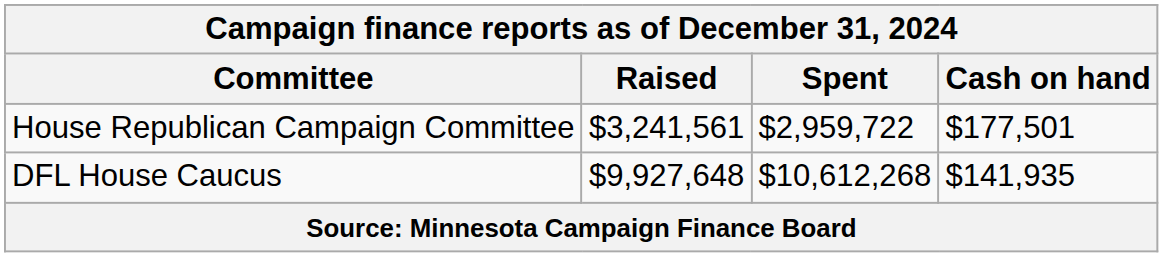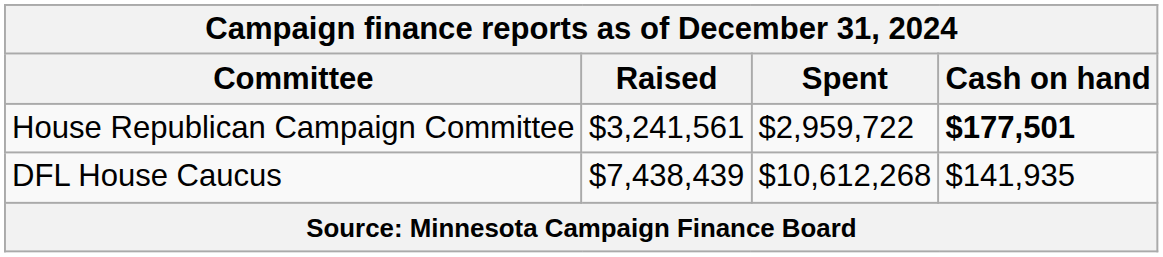 <table class="wikitable sortable">
 <tr>
 <th colspan=4>Campaign finance reports as of December 31, 2024</th>
 </tr>
 <tr style="text-align:center;">
 <th>Committee</th>
 <th>Raised</th>
 <th>Spent</th>
 <th>Cash on hand</th>
 </tr>
 <tr>
 <td>House Republican Campaign Committee</td>
 <td>$3,241,561</td>
 <td>$2,959,722</td>
-<td>$177,501</td>
+<td><strong>$177,501</strong></td>
 </tr>
 <tr>
 <td>DFL House Caucus</td>
-<td>$9,927,648</td>
+<td>$7,438,439</td>
 <td>$10,612,268</td>
 <td>$141,935</td>
 </tr>
 <tr>
 <th colspan="4"><small>Source: Minnesota Campaign Finance Board</small></th>
 </tr>
 </table>
